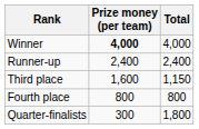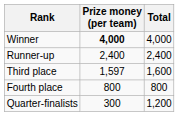 <table class=wikitable style="text-align:center;">
 <tr>
 <th>Rank</th>
 <th>Prize money<br>(per team)</th>
 <th>Total</th>
 </tr>
 <tr>
 <td style="text-align:left">Winner</td>
 <td><strong>4,000</strong></td>
 <td>4,000</td>
 </tr>
 <tr>
 <td style="text-align:left">Runner-up</td>
 <td>2,400</td>
 <td>2,400</td>
 </tr>
 <tr>
 <td style="text-align:left">Third place</td>
+<td>1,597</td>
 <td>1,600</td>
-<td>1,150</td>
 </tr>
 <tr>
 <td style="text-align:left">Fourth place</td>
 <td>800</td>
 <td>800</td>
 </tr>
 <tr>
 <td style="text-align:left">Quarter-finalists</td>
 <td>300</td>
-<td>1,800</td>
+<td>1,200</td>
 </tr>
 </table>
